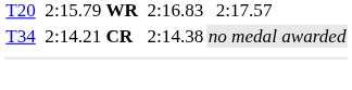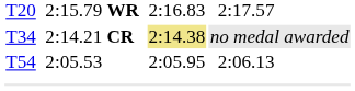 <table>
 <tr>
 <td><a href='#'>T20</a></td>
 <td></td>
 <td>2:15.79 <strong>WR</strong></td>
 <td></td>
 <td>2:16.83</td>
 <td></td>
 <td>2:17.57</td>
 </tr>
 <tr>
 <td><a href='#'>T34</a></td>
 <td></td>
 <td>2:14.21 <strong>CR</strong></td>
 <td></td>
-<td>2:14.38</td>
+<td style="background: khaki;">2:14.38</td>
 <td colspan=2 bgcolor=#e8e8e8 align=center><em>no medal awarded</em></td>
+</tr>
+<tr>
+<td><a href='#'>T54</a></td>
+<td></td>
+<td>2:05.53</td>
+<td></td>
+<td>2:05.95</td>
+<td></td>
+<td>2:06.13</td>
 </tr>
 <tr>
 <td colspan=7></td>
 </tr>
 <tr>
 </tr>
 <tr bgcolor= e8e8e8>
 <td colspan=7></td>
 </tr>
 </table>
